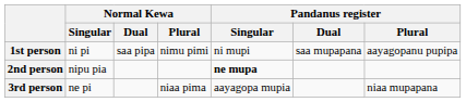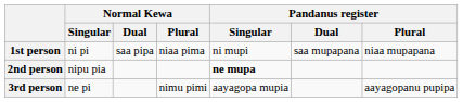 <table class=wikitable>
 <tr>
 <th rowspan=2></th>
 <th colspan=3>Normal Kewa</th>
 <th colspan=3>Pandanus register</th>
 </tr>
 <tr>
 <th>Singular</th>
 <th>Dual</th>
 <th>Plural</th>
 <th>Singular</th>
 <th>Dual</th>
 <th>Plural</th>
 </tr>
 <tr>
 <th>1st person</th>
 <td>ni pi</td>
 <td>saa pipa</td>
-<td>nimu pimi</td>
+<td>niaa pima</td>
 <td>ni mupi</td>
 <td>saa mupapana</td>
-<td>aayagopanu pupipa</td>
+<td>niaa mupapana</td>
 </tr>
 <tr>
 <th>2nd person</th>
 <td>nipu pia</td>
 <td></td>
 <td></td>
 <td><strong>ne mupa</strong></td>
 <td></td>
 <td></td>
 </tr>
 <tr>
 <th>3rd person</th>
 <td>ne pi</td>
 <td></td>
-<td>niaa pima</td>
+<td>nimu pimi</td>
 <td>aayagopa mupia</td>
 <td></td>
-<td>niaa mupapana</td>
+<td>aayagopanu pupipa</td>
 </tr>
 </table>
